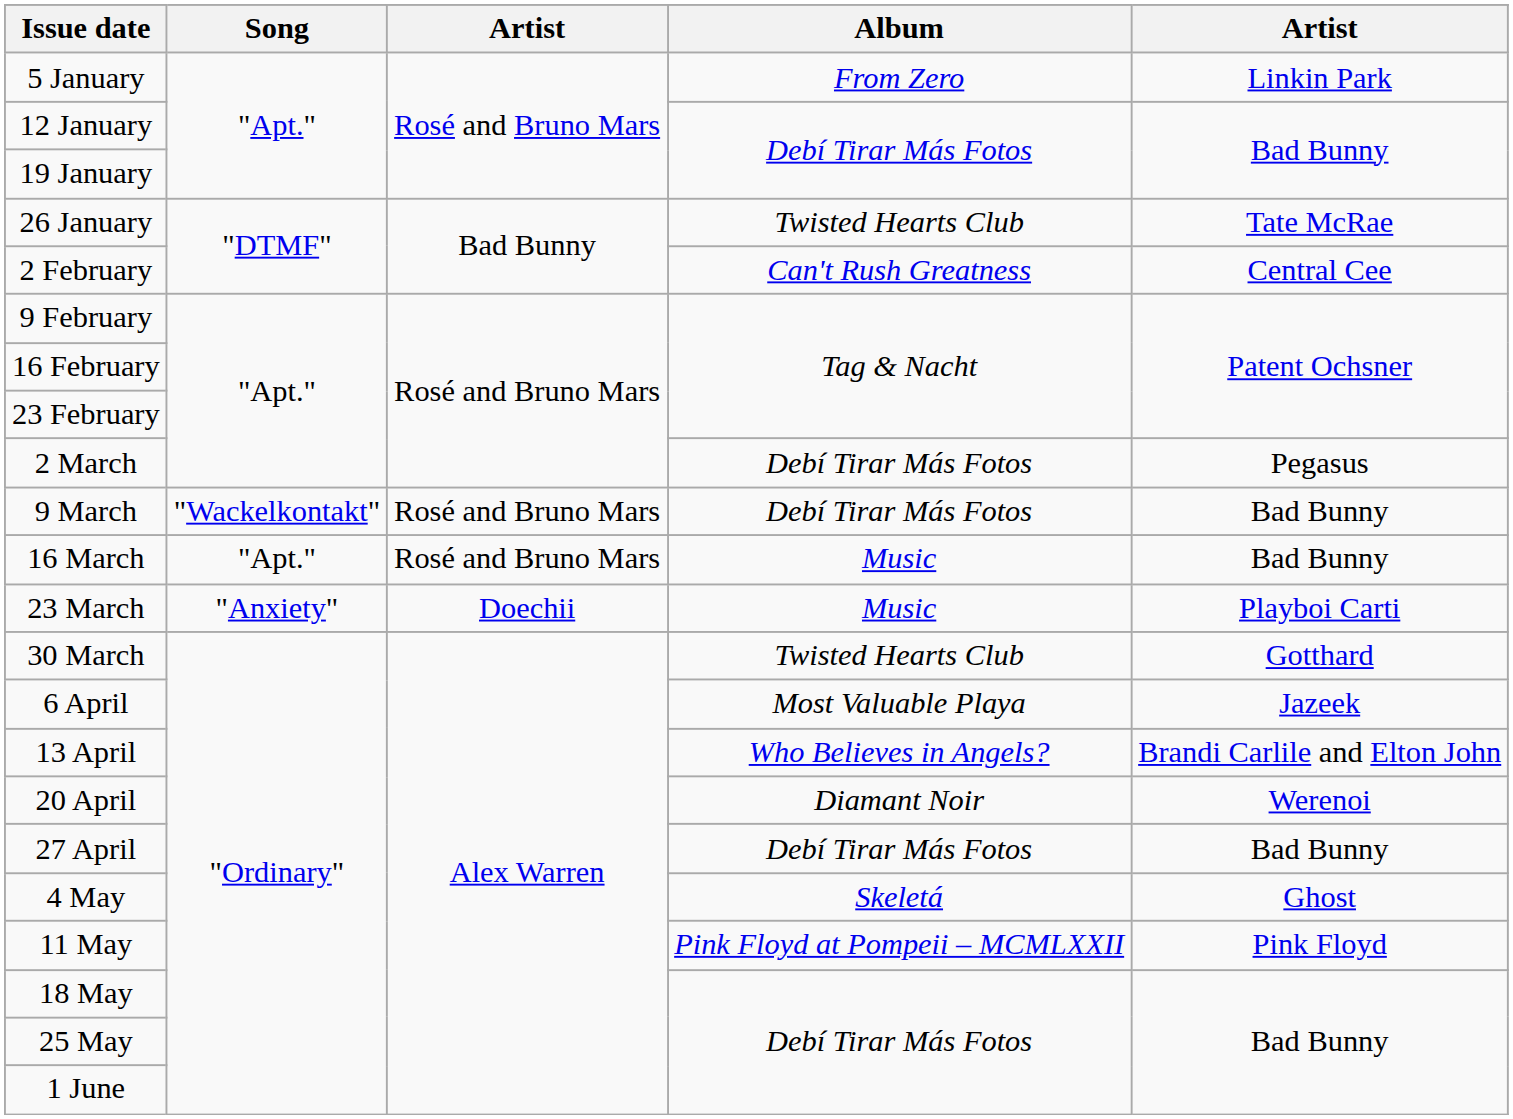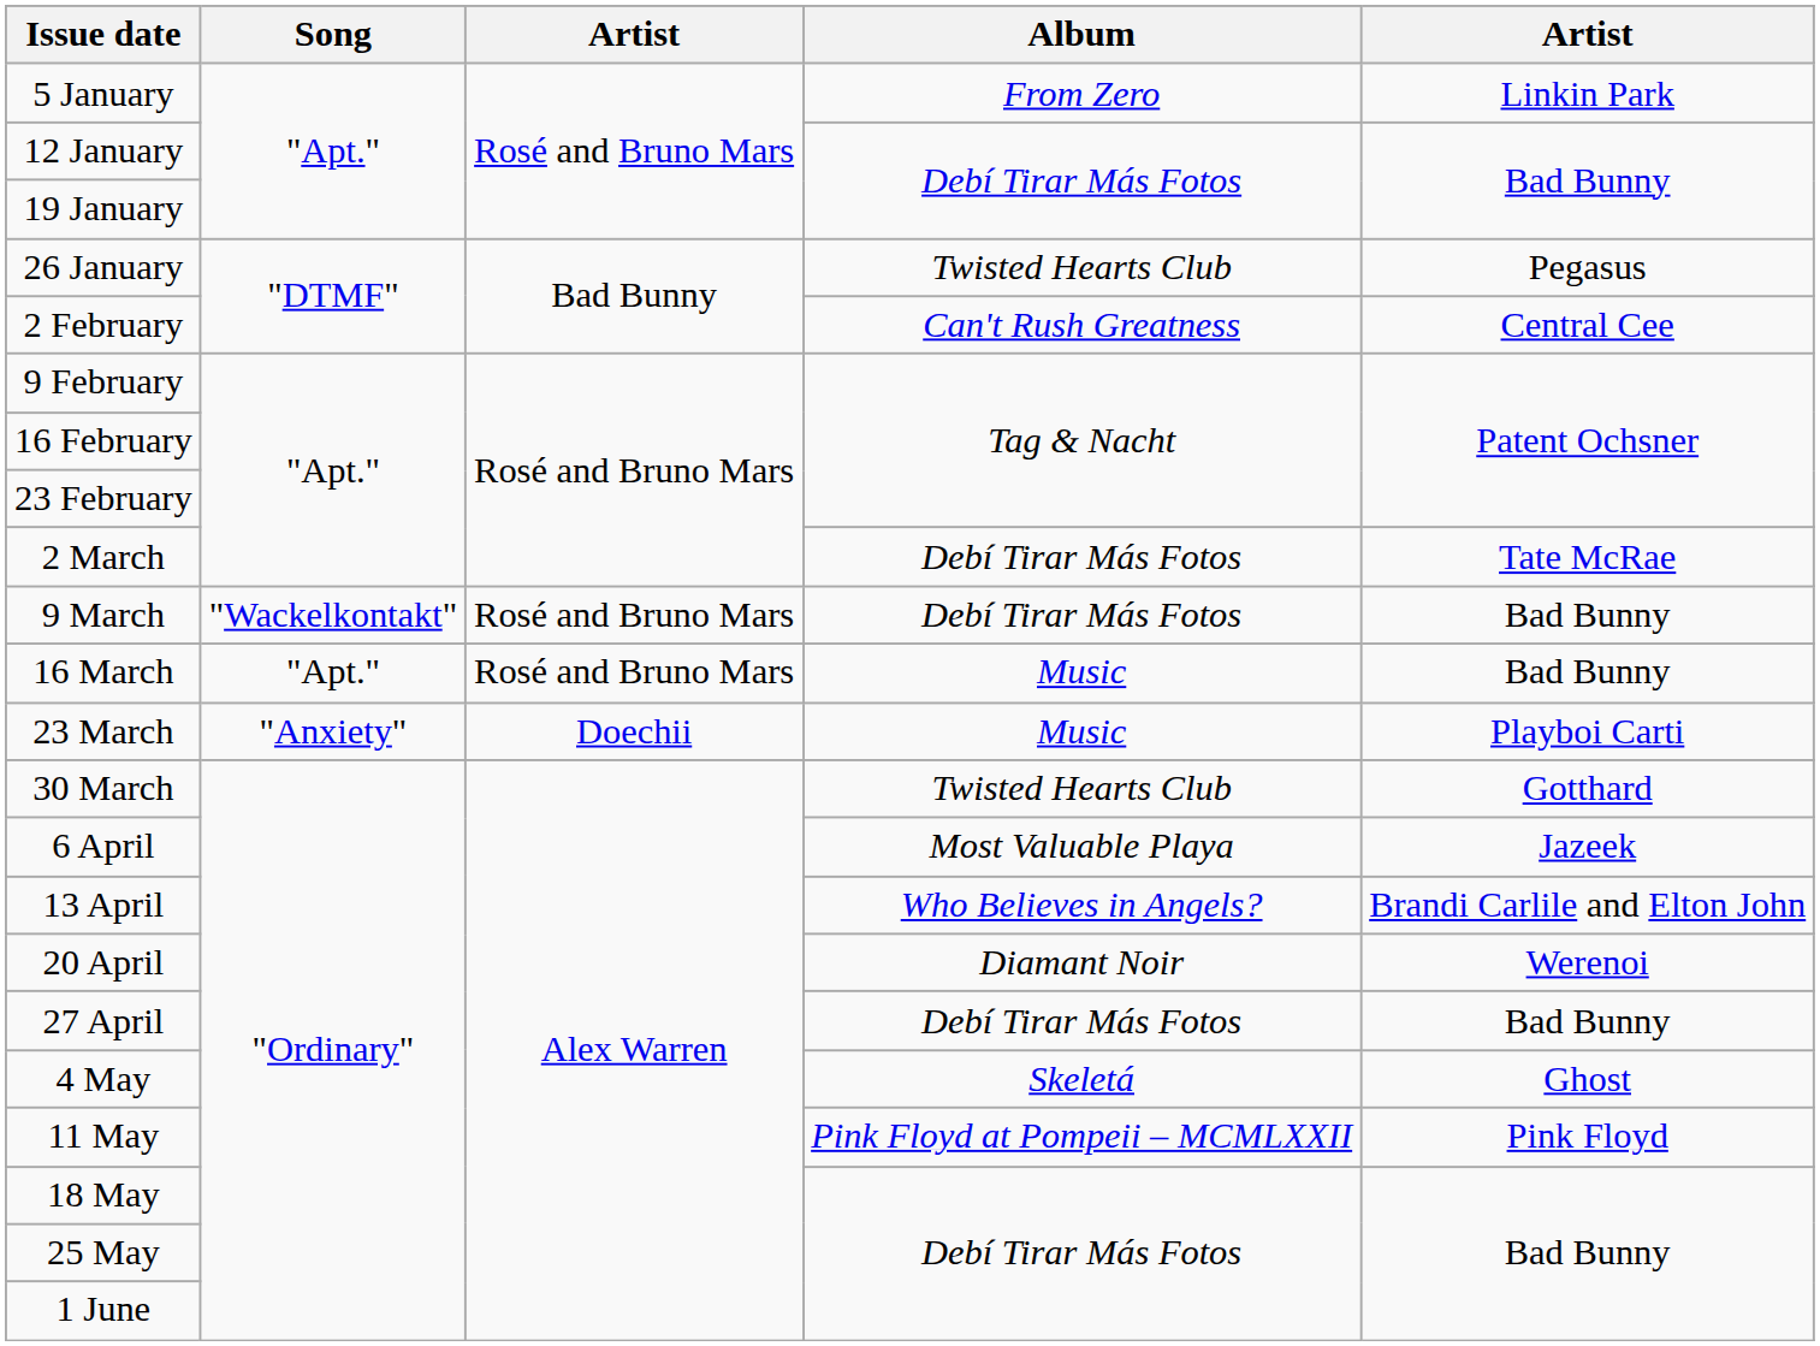 <table class="wikitable plainrowheaders" style="text-align:center">
 <tr>
 <th scope="col">Issue date</th>
 <th scope="col">Song</th>
 <th scope="col">Artist</th>
 <th scope="col">Album</th>
 <th scope="col">Artist</th>
 </tr>
 <tr>
 <td scope="row">5 January</td>
 <td rowspan="3">"<a href='#'>Apt.</a>"</td>
 <td rowspan="3"><a href='#'>Rosé</a> and <a href='#'>Bruno Mars</a></td>
 <td><em><a href='#'>From Zero</a></em></td>
 <td><a href='#'>Linkin Park</a></td>
 </tr>
 <tr>
 <td scope="row">12 January</td>
 <td rowspan="2"><em><a href='#'>Debí Tirar Más Fotos</a></em></td>
 <td rowspan="2"><a href='#'>Bad Bunny</a></td>
 </tr>
 <tr>
 <td scope="row">19 January</td>
 </tr>
 <tr>
 <td scope="row">26 January</td>
 <td rowspan="2">"<a href='#'>DTMF</a>"</td>
 <td rowspan="2">Bad Bunny</td>
 <td><em>Twisted Hearts Club</em></td>
-<td><a href='#'>Tate McRae</a></td>
+<td>Pegasus</td>
 </tr>
 <tr>
 <td scope="row">2 February</td>
 <td><em><a href='#'>Can't Rush Greatness</a></em></td>
 <td><a href='#'>Central Cee</a></td>
 </tr>
 <tr>
 <td scope="row">9 February</td>
 <td rowspan="4">"Apt."</td>
 <td rowspan="4">Rosé and Bruno Mars</td>
 <td rowspan="3"><em>Tag & Nacht</em></td>
 <td rowspan="3"><a href='#'>Patent Ochsner</a></td>
 </tr>
 <tr>
 <td scope="row">16 February</td>
 </tr>
 <tr>
 <td scope="row">23 February</td>
 </tr>
 <tr>
 <td scope="row">2 March</td>
 <td><em>Debí Tirar Más Fotos</em></td>
-<td>Pegasus</td>
+<td><a href='#'>Tate McRae</a></td>
 </tr>
 <tr>
 <td scope="row">9 March</td>
 <td>"<a href='#'>Wackelkontakt</a>"</td>
 <td>Rosé and Bruno Mars</td>
 <td><em>Debí Tirar Más Fotos</em></td>
 <td>Bad Bunny</td>
 </tr>
 <tr>
 <td scope="row">16 March</td>
 <td>"Apt."</td>
 <td>Rosé and Bruno Mars</td>
 <td><em><a href='#'>Music</a></em></td>
 <td>Bad Bunny</td>
 </tr>
 <tr>
 <td scope="row">23 March</td>
 <td>"<a href='#'>Anxiety</a>"</td>
 <td><a href='#'>Doechii</a></td>
 <td><em><a href='#'>Music</a></em></td>
 <td><a href='#'>Playboi Carti</a></td>
 </tr>
 <tr>
 <td scope="row">30 March</td>
 <td rowspan="10">"<a href='#'>Ordinary</a>"</td>
 <td rowspan="10"><a href='#'>Alex Warren</a></td>
 <td><em>Twisted Hearts Club</em></td>
 <td><a href='#'>Gotthard</a></td>
 </tr>
 <tr>
 <td scope="row">6 April</td>
 <td><em>Most Valuable Playa</em></td>
 <td><a href='#'>Jazeek</a></td>
 </tr>
 <tr>
 <td scope="row">13 April</td>
 <td><em><a href='#'>Who Believes in Angels?</a></em></td>
 <td><a href='#'>Brandi Carlile</a> and <a href='#'>Elton John</a></td>
 </tr>
 <tr>
 <td scope="row">20 April</td>
 <td><em>Diamant Noir</em></td>
 <td><a href='#'>Werenoi</a></td>
 </tr>
 <tr>
 <td scope="row">27 April</td>
 <td><em>Debí Tirar Más Fotos</em></td>
 <td>Bad Bunny</td>
 </tr>
 <tr>
 <td scope="row">4 May</td>
 <td><em><a href='#'>Skeletá</a></em></td>
 <td><a href='#'>Ghost</a></td>
 </tr>
 <tr>
 <td scope="row">11 May</td>
 <td><em><a href='#'>Pink Floyd at Pompeii – MCMLXXII</a></em></td>
 <td><a href='#'>Pink Floyd</a></td>
 </tr>
 <tr>
 <td scope="row">18 May</td>
 <td rowspan="3"><em>Debí Tirar Más Fotos</em></td>
 <td rowspan="3">Bad Bunny</td>
 </tr>
 <tr>
 <td scope="row">25 May</td>
 </tr>
 <tr>
 <td scope="row">1 June</td>
 </tr>
 </table>
